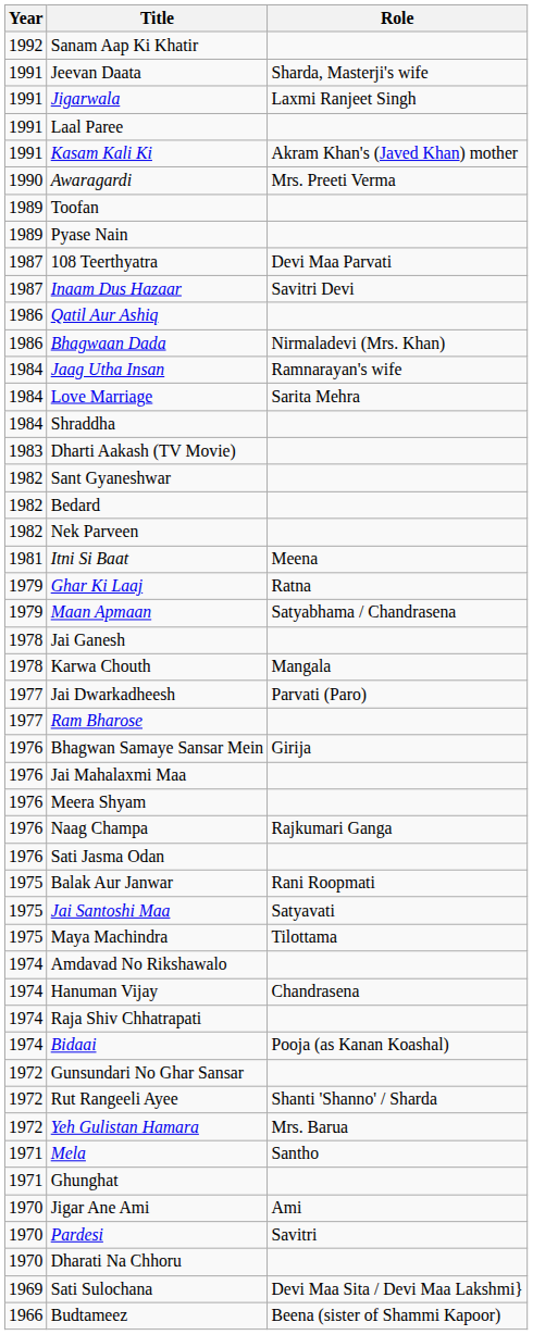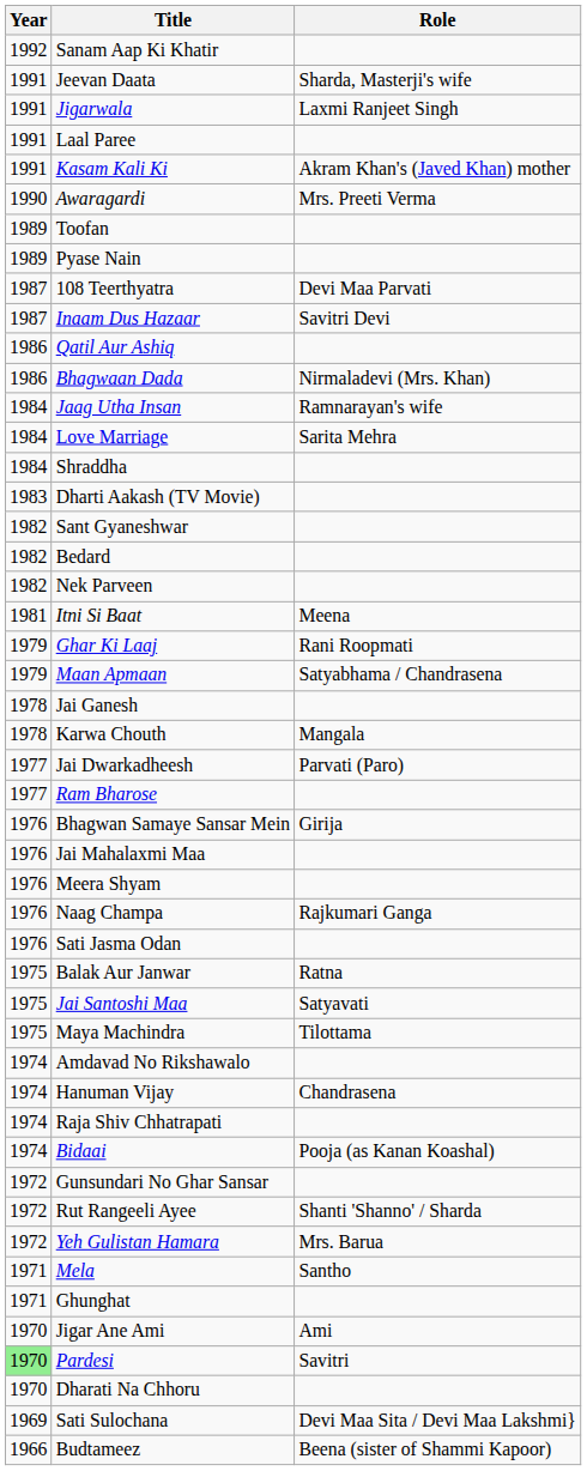 <table class="wikitable">
 <tr>
 <th>Year</th>
 <th>Title</th>
 <th>Role</th>
 </tr>
 <tr>
 <td>1992</td>
 <td>Sanam Aap Ki Khatir</td>
 <td></td>
 </tr>
 <tr>
 <td>1991</td>
 <td>Jeevan Daata</td>
 <td>Sharda, Masterji's wife</td>
 </tr>
 <tr>
 <td>1991</td>
 <td><em><a href='#'>Jigarwala</a></em></td>
 <td>Laxmi Ranjeet Singh</td>
 </tr>
 <tr>
 <td>1991</td>
 <td>Laal Paree </td>
 <td></td>
 </tr>
 <tr>
 <td>1991</td>
 <td><em><a href='#'>Kasam Kali Ki</a></em></td>
 <td>Akram Khan's (<a href='#'>Javed Khan</a>) mother</td>
 </tr>
 <tr>
 <td>1990</td>
 <td><em>Awaragardi</em></td>
 <td>Mrs. Preeti Verma</td>
 </tr>
 <tr>
 <td>1989</td>
 <td>Toofan </td>
 <td></td>
 </tr>
 <tr>
 <td>1989</td>
 <td>Pyase Nain </td>
 <td></td>
 </tr>
 <tr>
 <td>1987</td>
 <td>108 Teerthyatra</td>
 <td>Devi Maa Parvati</td>
 </tr>
 <tr>
 <td>1987</td>
 <td><em><a href='#'>Inaam Dus Hazaar</a></em></td>
 <td>Savitri Devi</td>
 </tr>
 <tr>
 <td>1986</td>
 <td><em><a href='#'>Qatil Aur Ashiq</a></em> </td>
 <td></td>
 </tr>
 <tr>
 <td>1986</td>
 <td><em><a href='#'>Bhagwaan Dada</a></em></td>
 <td>Nirmaladevi (Mrs. Khan)</td>
 </tr>
 <tr>
 <td>1984</td>
 <td><em><a href='#'>Jaag Utha Insan</a></em></td>
 <td>Ramnarayan's wife</td>
 </tr>
 <tr>
 <td>1984</td>
 <td><a href='#'>Love Marriage</a></td>
 <td>Sarita Mehra</td>
 </tr>
 <tr>
 <td>1984</td>
 <td>Shraddha</td>
 <td></td>
 </tr>
 <tr>
 <td>1983</td>
 <td>Dharti Aakash (TV Movie)</td>
 <td></td>
 </tr>
 <tr>
 <td>1982</td>
 <td>Sant Gyaneshwar</td>
 <td></td>
 </tr>
 <tr>
 <td>1982</td>
 <td>Bedard</td>
 <td></td>
 </tr>
 <tr>
 <td>1982</td>
 <td>Nek Parveen</td>
 <td></td>
 </tr>
 <tr>
 <td>1981</td>
 <td><em>Itni Si Baat</em></td>
 <td>Meena</td>
 </tr>
 <tr>
 <td>1979</td>
 <td><em><a href='#'>Ghar Ki Laaj</a></em></td>
-<td>Ratna</td>
+<td>Rani Roopmati</td>
 </tr>
 <tr>
 <td>1979</td>
 <td><em><a href='#'>Maan Apmaan</a></em></td>
 <td>Satyabhama / Chandrasena</td>
 </tr>
 <tr>
 <td>1978</td>
 <td>Jai Ganesh</td>
 <td></td>
 </tr>
 <tr>
 <td>1978</td>
 <td>Karwa Chouth</td>
 <td>Mangala</td>
 </tr>
 <tr>
 <td>1977</td>
 <td>Jai Dwarkadheesh</td>
 <td>Parvati (Paro)</td>
 </tr>
 <tr>
 <td>1977</td>
 <td><em><a href='#'>Ram Bharose</a></em></td>
 <td></td>
 </tr>
 <tr>
 <td>1976</td>
 <td>Bhagwan Samaye Sansar Mein</td>
 <td>Girija</td>
 </tr>
 <tr>
 <td>1976</td>
 <td>Jai Mahalaxmi Maa</td>
 <td></td>
 </tr>
 <tr>
 <td>1976</td>
 <td>Meera Shyam</td>
 <td></td>
 </tr>
 <tr>
 <td>1976</td>
 <td>Naag Champa</td>
 <td>Rajkumari Ganga</td>
 </tr>
 <tr>
 <td>1976</td>
 <td>Sati Jasma Odan</td>
 <td></td>
 </tr>
 <tr>
 <td>1975</td>
 <td>Balak Aur Janwar</td>
-<td>Rani Roopmati</td>
+<td>Ratna</td>
 </tr>
 <tr>
 <td>1975</td>
 <td><em><a href='#'>Jai Santoshi Maa</a></em></td>
 <td>Satyavati</td>
 </tr>
 <tr>
 <td>1975</td>
 <td>Maya Machindra</td>
 <td>Tilottama</td>
 </tr>
 <tr>
 <td>1974</td>
 <td>Amdavad No Rikshawalo</td>
 <td></td>
 </tr>
 <tr>
 <td>1974</td>
 <td>Hanuman Vijay</td>
 <td>Chandrasena</td>
 </tr>
 <tr>
 <td>1974</td>
 <td>Raja Shiv Chhatrapati</td>
 <td></td>
 </tr>
 <tr>
 <td>1974</td>
 <td><em><a href='#'>Bidaai</a></em></td>
 <td>Pooja (as Kanan Koashal)</td>
 </tr>
 <tr>
 <td>1972</td>
 <td>Gunsundari No Ghar Sansar</td>
 <td></td>
 </tr>
 <tr>
 <td>1972</td>
 <td>Rut Rangeeli Ayee</td>
 <td>Shanti 'Shanno' / Sharda</td>
 </tr>
 <tr>
 <td>1972</td>
 <td><em><a href='#'>Yeh Gulistan Hamara</a></em></td>
 <td>Mrs. Barua</td>
 </tr>
 <tr>
 <td>1971</td>
 <td><em><a href='#'>Mela</a></em></td>
 <td>Santho</td>
 </tr>
 <tr>
 <td>1971</td>
 <td>Ghunghat</td>
 <td></td>
 </tr>
 <tr>
 <td>1970</td>
 <td>Jigar Ane Ami</td>
 <td>Ami</td>
 </tr>
 <tr>
-<td>1970</td>
+<td style="background: lightgreen;">1970</td>
 <td><em><a href='#'>Pardesi</a></em></td>
 <td>Savitri</td>
 </tr>
 <tr>
 <td>1970</td>
 <td>Dharati Na Chhoru</td>
 <td></td>
 </tr>
 <tr>
 <td>1969</td>
 <td>Sati Sulochana</td>
 <td>Devi Maa Sita / Devi Maa Lakshmi}</td>
 </tr>
 <tr>
 <td>1966</td>
 <td>Budtameez</td>
 <td>Beena (sister of Shammi Kapoor)</td>
 </tr>
 </table>
